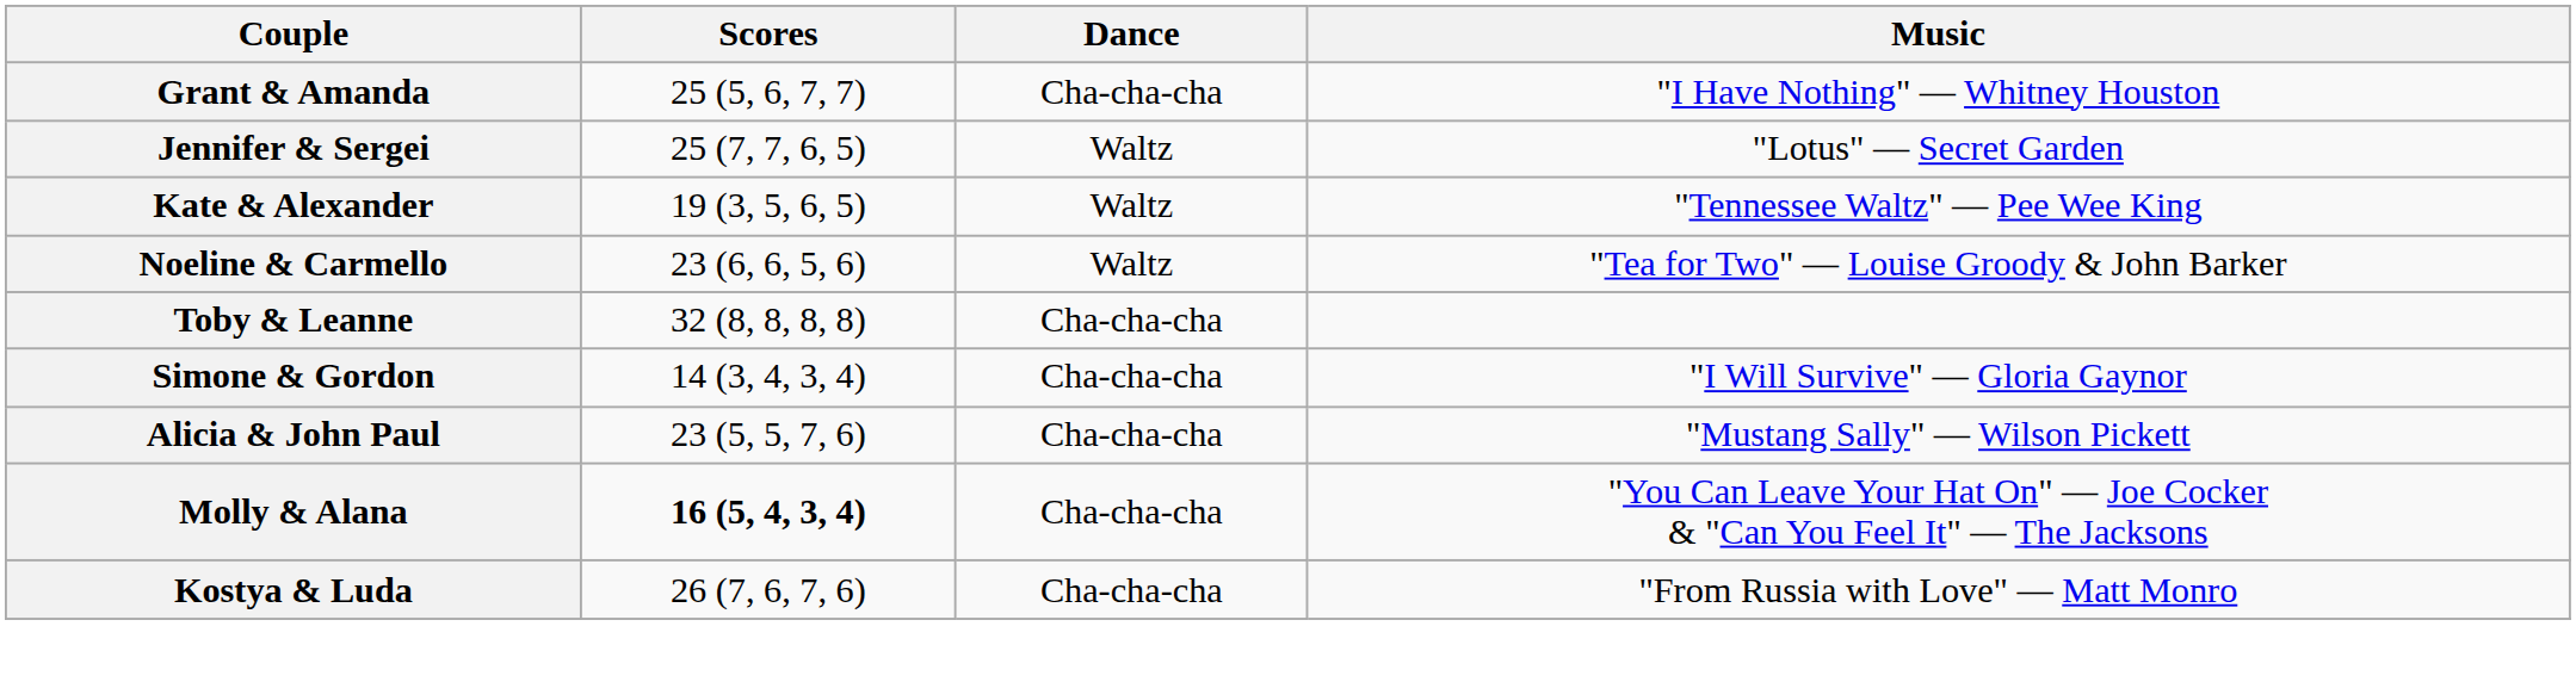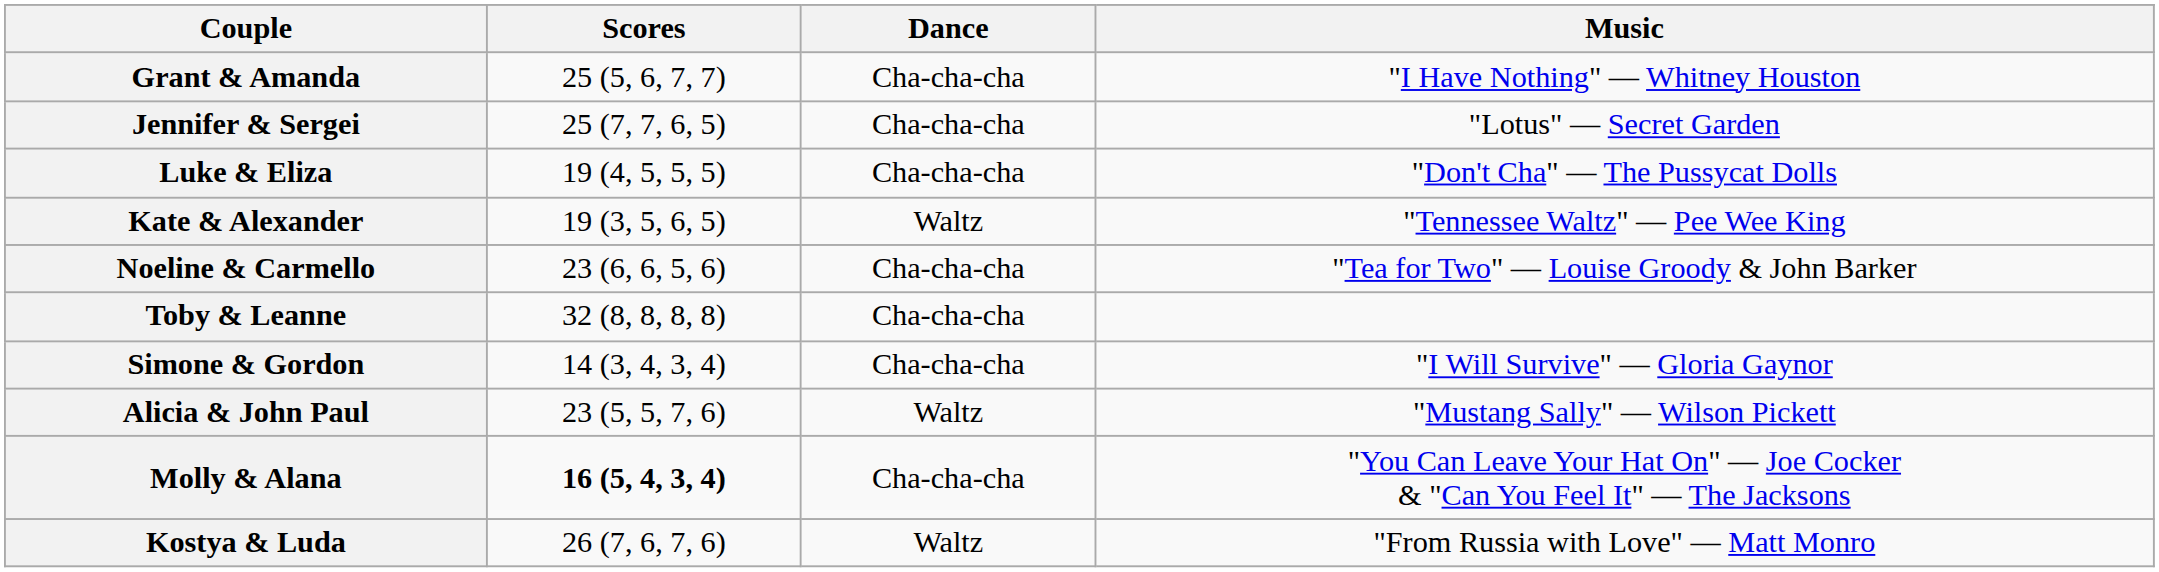 <table class="wikitable sortable" style="text-align:center; width: 90%">
 <tr>
 <th scope="col">Couple</th>
 <th scope="col">Scores</th>
 <th scope="col" class="unsortable">Dance</th>
 <th scope="col" class="unsortable">Music</th>
 </tr>
 <tr>
 <th scope="row">Grant & Amanda</th>
 <td>25 (5, 6, 7, 7)</td>
 <td>Cha-cha-cha</td>
 <td>"<a href='#'>I Have Nothing</a>" — <a href='#'>Whitney Houston</a></td>
 </tr>
 <tr>
 <th scope="row">Jennifer & Sergei</th>
 <td>25 (7, 7, 6, 5)</td>
-<td>Waltz</td>
+<td>Cha-cha-cha</td>
 <td>"Lotus" — <a href='#'>Secret Garden</a></td>
+</tr>
+<tr>
+<th scope="row">Luke & Eliza</th>
+<td>19 (4, 5, 5, 5)</td>
+<td>Cha-cha-cha</td>
+<td>"<a href='#'>Don't Cha</a>" — <a href='#'>The Pussycat Dolls</a></td>
 </tr>
 <tr>
 <th scope="row">Kate & Alexander</th>
 <td>19 (3, 5, 6, 5)</td>
 <td>Waltz</td>
 <td>"<a href='#'>Tennessee Waltz</a>" — <a href='#'>Pee Wee King</a></td>
 </tr>
 <tr>
 <th scope="row">Noeline & Carmello</th>
 <td>23 (6, 6, 5, 6)</td>
-<td>Waltz</td>
+<td>Cha-cha-cha</td>
 <td>"<a href='#'>Tea for Two</a>" — <a href='#'>Louise Groody</a> & John Barker</td>
 </tr>
 <tr>
 <th scope="row">Toby & Leanne</th>
 <td>32 (8, 8, 8, 8)</td>
 <td>Cha-cha-cha</td>
 <td></td>
 </tr>
 <tr>
 <th scope="row">Simone & Gordon</th>
 <td>14 (3, 4, 3, 4)</td>
 <td>Cha-cha-cha</td>
 <td>"<a href='#'>I Will Survive</a>" — <a href='#'>Gloria Gaynor</a></td>
 </tr>
 <tr>
 <th scope="row">Alicia & John Paul</th>
 <td>23 (5, 5, 7, 6)</td>
-<td>Cha-cha-cha</td>
+<td>Waltz</td>
 <td>"<a href='#'>Mustang Sally</a>" — <a href='#'>Wilson Pickett</a></td>
 </tr>
 <tr>
 <th scope="row">Molly & Alana</th>
 <td><strong>16 (5, 4, 3, 4)</strong></td>
 <td>Cha-cha-cha</td>
 <td>"<a href='#'>You Can Leave Your Hat On</a>" — <a href='#'>Joe Cocker</a><br>& "<a href='#'>Can You Feel It</a>" — <a href='#'>The Jacksons</a></td>
 </tr>
 <tr>
 <th scope="row">Kostya & Luda</th>
 <td>26 (7, 6, 7, 6)</td>
-<td>Cha-cha-cha</td>
+<td>Waltz</td>
 <td>"From Russia with Love" — <a href='#'>Matt Monro</a></td>
 </tr>
 </table>
